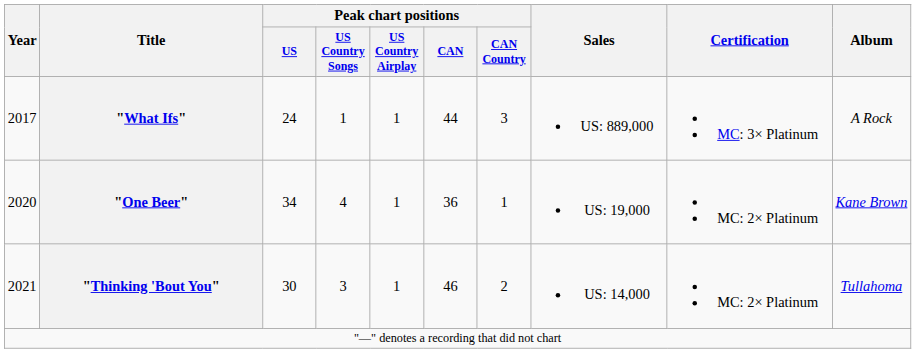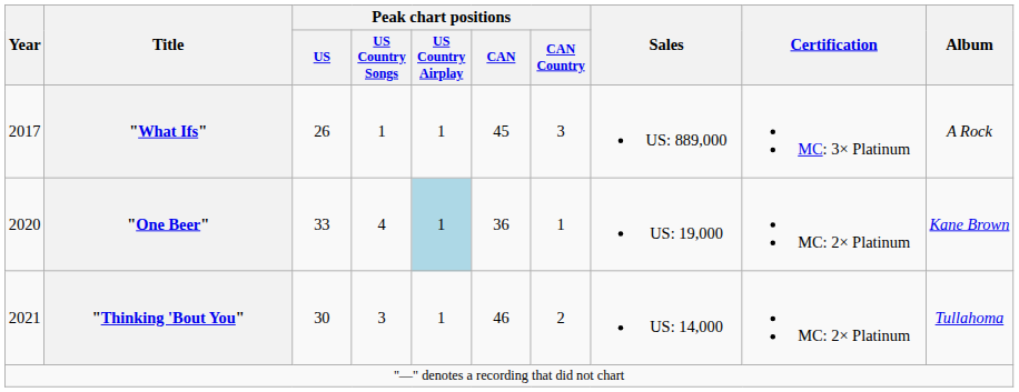 <table class="wikitable plainrowheaders" style="text-align:center;">
 <tr>
 <th scope="col" rowspan="2" style="width:1em;">Year</th>
 <th scope="col" rowspan="2" style="width:15em;">Title</th>
 <th scope="col" colspan="5">Peak chart positions</th>
 <th scope="col" rowspan="2" style="width:9em;">Sales</th>
 <th scope="col" rowspan="2" style="width:11em;"><a href='#'>Certification</a></th>
 <th scope="col" rowspan="2">Album</th>
 </tr>
 <tr style="font-size:smaller;">
 <th scope="col" style="width:4em;"><a href='#'>US</a><br></th>
 <th scope="col" style="width:4em;"><a href='#'>US Country Songs</a><br></th>
 <th scope="col" style="width:4em;"><a href='#'>US Country Airplay</a><br></th>
 <th scope="col" style="width:4em;"><a href='#'>CAN</a><br></th>
 <th scope="col" style="width:4em;"><a href='#'>CAN Country</a><br></th>
 </tr>
 <tr>
 <td>2017</td>
 <th scope="row">"<a href='#'>What Ifs</a>"<br></th>
-<td>24</td>
+<td>26</td>
 <td>1</td>
 <td>1</td>
-<td>44</td>
+<td>45</td>
 <td>3</td>
 <td><br><ul><li>US: 889,000</li></ul></td>
 <td><br><ul><li></li><li><a href='#'>MC</a>: 3× Platinum</li></ul></td>
 <td><em>A Rock</em></td>
 </tr>
 <tr>
 <td>2020</td>
 <th scope="row">"<a href='#'>One Beer</a>"<br></th>
-<td>34</td>
+<td>33</td>
 <td>4</td>
-<td>1</td>
+<td style="background: lightblue;">1</td>
 <td>36</td>
 <td>1</td>
 <td><br><ul><li>US: 19,000</li></ul></td>
 <td><br><ul><li></li><li>MC: 2× Platinum</li></ul></td>
 <td><em><a href='#'>Kane Brown</a></em></td>
 </tr>
 <tr>
 <td>2021</td>
 <th scope="row">"<a href='#'>Thinking 'Bout You</a>"<br></th>
 <td>30</td>
 <td>3</td>
 <td>1</td>
 <td>46</td>
 <td>2</td>
 <td><br><ul><li>US: 14,000</li></ul></td>
 <td><br><ul><li></li><li>MC: 2× Platinum</li></ul></td>
 <td><em><a href='#'>Tullahoma</a></em></td>
 </tr>
 <tr>
 <td colspan="10" style="font-size:85%">"—" denotes a recording that did not chart</td>
 </tr>
 </table>
